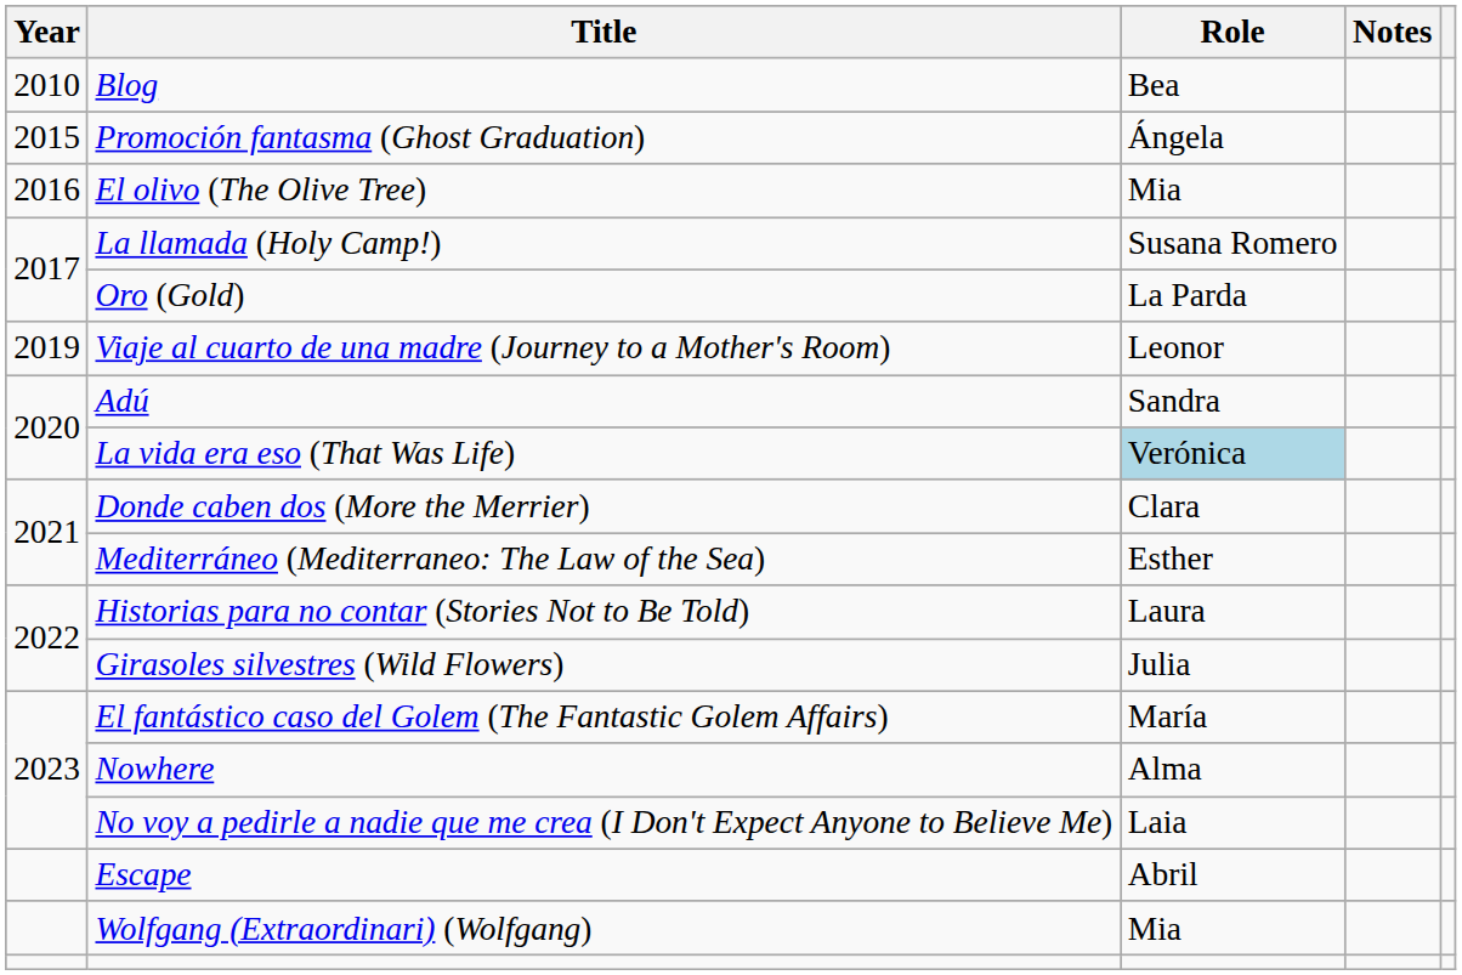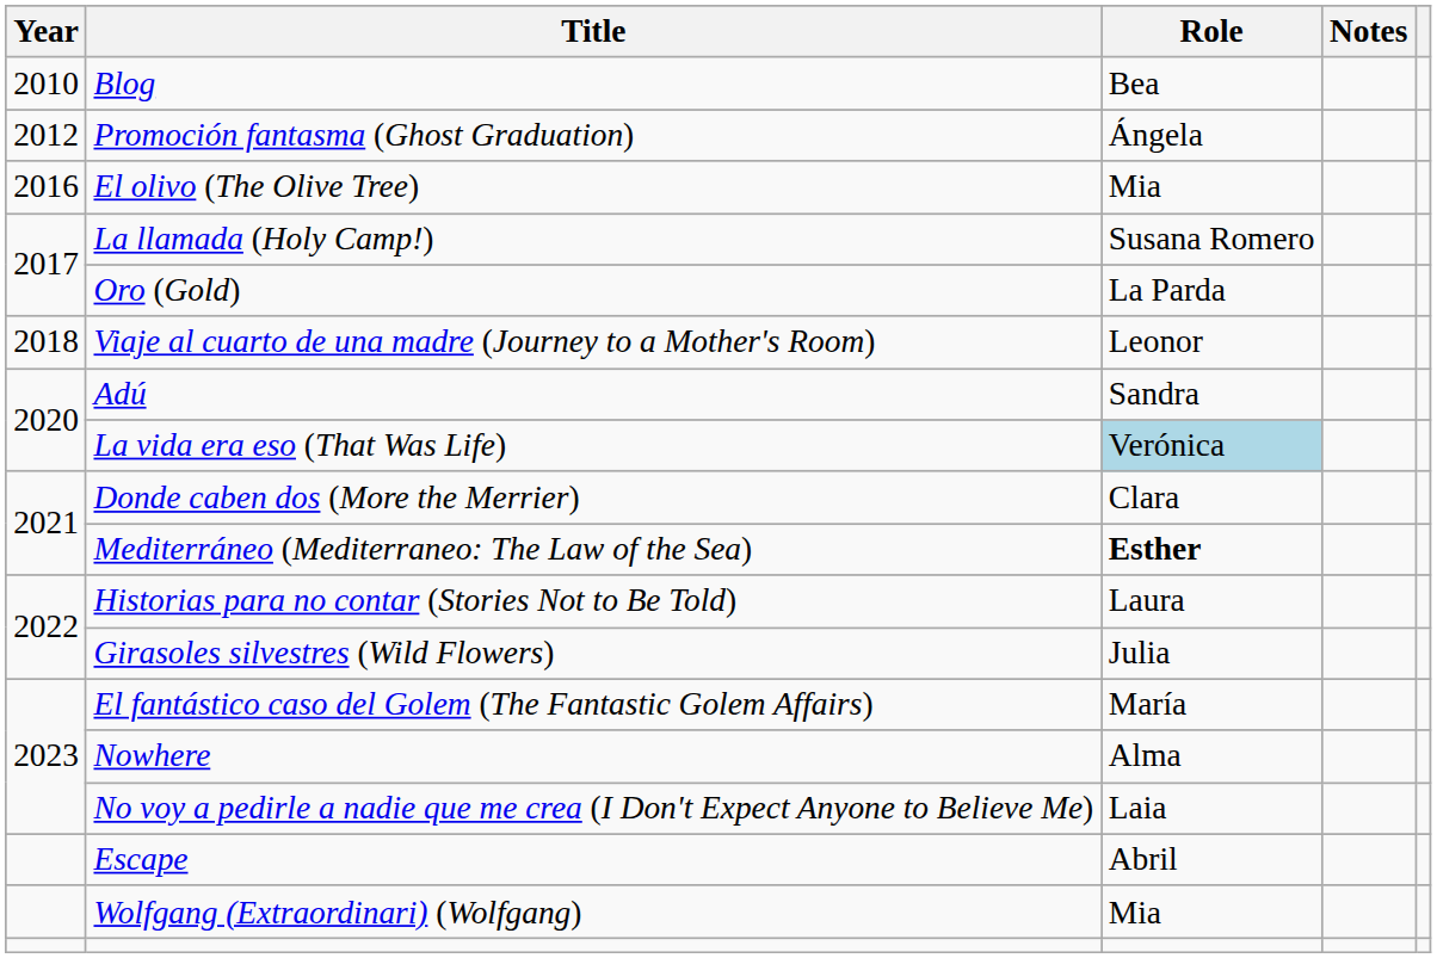 <table class="wikitable sortable">
 <tr>
 <th>Year</th>
 <th>Title</th>
 <th>Role</th>
 <th class = "unsortable">Notes</th>
 <th class = "unsortable"></th>
 </tr>
 <tr>
 <td align = "center">2010</td>
 <td><em><a href='#'>Blog</a></em></td>
 <td>Bea</td>
 <td></td>
 <td align = "center"></td>
 </tr>
 <tr>
-<td align = "center">2015</td>
+<td align = "center">2012</td>
 <td><em><a href='#'>Promoción fantasma</a></em> (<em>Ghost Graduation</em>)</td>
 <td>Ángela</td>
 <td></td>
 <td align = "center"></td>
 </tr>
 <tr>
 <td align = "center">2016</td>
 <td><em><a href='#'>El olivo</a></em> (<em>The Olive Tree</em>)</td>
 <td>Mia</td>
 <td></td>
 <td align = "center"></td>
 </tr>
 <tr>
 <td rowspan = "2" align = "center">2017</td>
 <td><em><a href='#'>La llamada</a></em> (<em>Holy Camp!</em>)</td>
 <td>Susana Romero</td>
 <td></td>
 <td align = "center"></td>
 </tr>
 <tr>
 <td><em><a href='#'>Oro</a></em> (<em>Gold</em>)</td>
 <td>La Parda</td>
 <td></td>
 <td align = "center"></td>
 </tr>
 <tr>
-<td align = "center">2019</td>
+<td align = "center">2018</td>
 <td><em><a href='#'>Viaje al cuarto de una madre</a></em> (<em>Journey to a Mother's Room</em>)</td>
 <td>Leonor</td>
 <td></td>
 <td align = "center"></td>
 </tr>
 <tr>
 <td align = "center" rowspan = "2">2020</td>
 <td><em><a href='#'>Adú</a></em></td>
 <td>Sandra</td>
 <td></td>
 <td align = "center"></td>
 </tr>
 <tr>
 <td><em><a href='#'>La vida era eso</a></em> (<em>That Was Life</em>)</td>
 <td style="background: lightblue;">Verónica</td>
 <td></td>
 <td align = "center"></td>
 </tr>
 <tr>
 <td rowspan = "2" align = "center">2021</td>
 <td><em><a href='#'>Donde caben dos</a></em> (<em>More the Merrier</em>)</td>
 <td>Clara</td>
 <td></td>
 <td align = "center"></td>
 </tr>
 <tr>
 <td><em><a href='#'>Mediterráneo</a></em> (<em>Mediterraneo: The Law of the Sea</em>)</td>
-<td>Esther</td>
+<td><strong>Esther</strong></td>
 <td></td>
 <td align = "center"></td>
 </tr>
 <tr>
 <td align = "center" rowspan = "2">2022</td>
 <td><em><a href='#'>Historias para no contar</a></em> (<em>Stories Not to Be Told</em>)</td>
 <td>Laura</td>
 <td></td>
 <td align = "center"></td>
 </tr>
 <tr>
 <td><em><a href='#'>Girasoles silvestres</a></em> (<em>Wild Flowers</em>)</td>
 <td>Julia</td>
 <td></td>
 <td align = "center"></td>
 </tr>
 <tr>
 <td rowspan = "3" align = "center">2023</td>
 <td><em><a href='#'>El fantástico caso del Golem</a></em> (<em>The Fantastic Golem Affairs</em>)</td>
 <td>María</td>
 <td></td>
 <td align = "center"></td>
 </tr>
 <tr>
 <td><em><a href='#'>Nowhere</a></em></td>
 <td>Alma</td>
 <td></td>
 <td align = "center"></td>
 </tr>
 <tr>
 <td><em><a href='#'>No voy a pedirle a nadie que me crea</a></em> (<em>I Don't Expect Anyone to Believe Me</em>)</td>
 <td>Laia</td>
 <td></td>
 <td></td>
 </tr>
 <tr>
 <td></td>
 <td><em><a href='#'>Escape</a></em></td>
 <td>Abril</td>
 <td></td>
 <td></td>
 </tr>
 <tr>
 <td></td>
 <td><em><a href='#'>Wolfgang (Extraordinari)</a></em> (<em>Wolfgang</em>)</td>
 <td>Mia</td>
 <td></td>
 <td></td>
 </tr>
 <tr>
 <td></td>
 <td></td>
 <td></td>
 <td></td>
 <td></td>
 </tr>
 </table>
